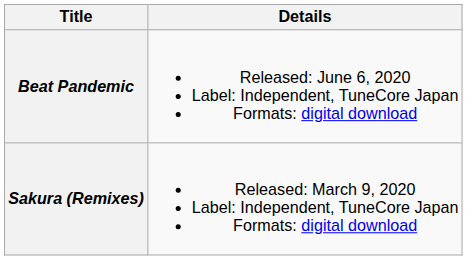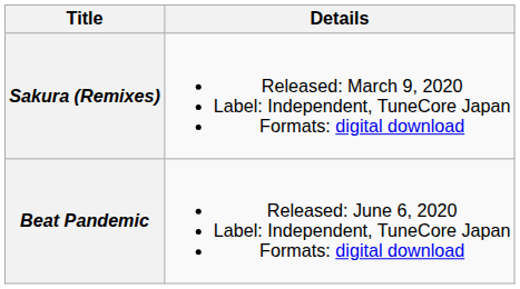 <table class="wikitable plainrowheaders" style="text-align:center;">
 <tr>
 <th scope="col">Title</th>
 <th scope="col">Details</th>
 </tr>
 <tr>
+<th scope="row"><em>Sakura (Remixes)</em></th>
+<td><br><ul><li>Released: March 9, 2020</li><li>Label: Independent, TuneCore Japan</li><li>Formats: <a href='#'>digital download</a></li></ul></td>
+</tr>
+<tr>
 <th scope="row"><em>Beat Pandemic</em></th>
 <td><br><ul><li>Released: June 6, 2020</li><li>Label: Independent, TuneCore Japan</li><li>Formats: <a href='#'>digital download</a></li></ul></td>
 </tr>
-<tr>
-<th scope="row"><em>Sakura (Remixes)</em></th>
-<td><br><ul><li>Released: March 9, 2020</li><li>Label: Independent, TuneCore Japan</li><li>Formats: <a href='#'>digital download</a></li></ul></td>
-</tr>
 </table>
